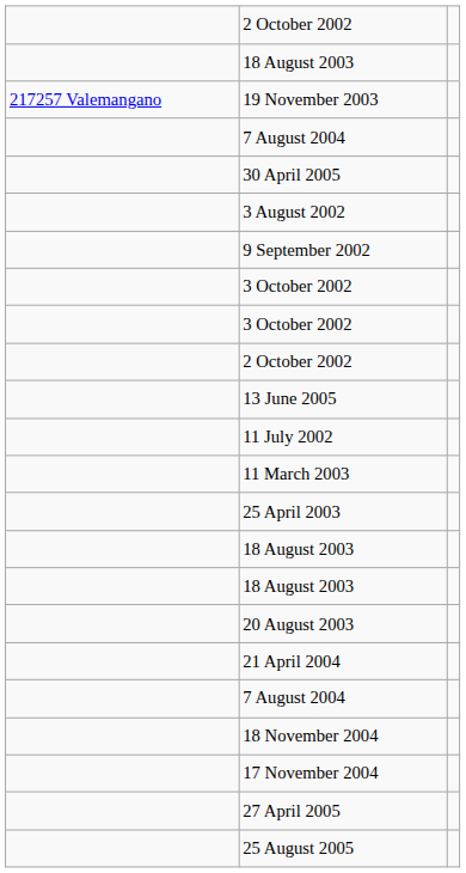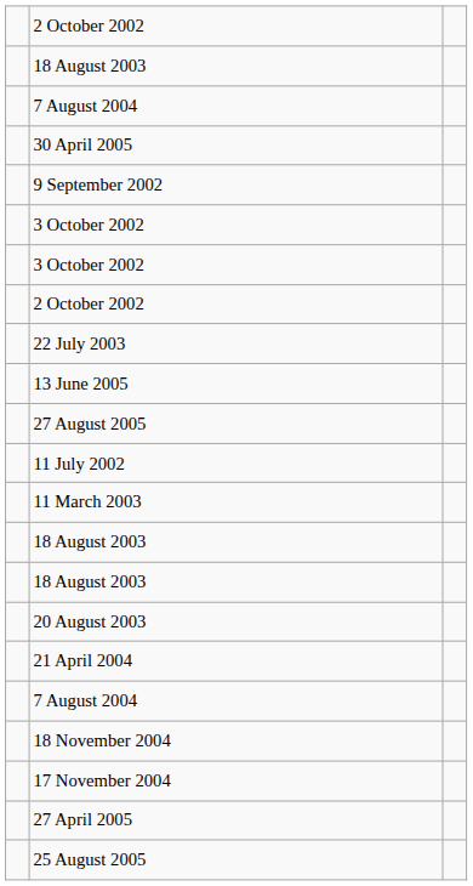 <table class="wikitable" style="font-size: 89%; float: left; width: 26em; margin-right: 1em; height: 700px">
 <tr>
 <td></td>
 <td>2 October 2002</td>
 <td></td>
 </tr>
 <tr>
 <td></td>
 <td>18 August 2003</td>
 <td></td>
 </tr>
 <tr>
-<td><a href='#'>217257 Valemangano</a></td>
-<td>19 November 2003</td>
-<td></td>
-</tr>
-<tr>
 <td></td>
 <td>7 August 2004</td>
 <td></td>
 </tr>
 <tr>
 <td></td>
 <td>30 April 2005</td>
-<td></td>
-</tr>
-<tr>
-<td></td>
-<td>3 August 2002</td>
 <td></td>
 </tr>
 <tr>
 <td></td>
 <td>9 September 2002</td>
 <td></td>
 </tr>
 <tr>
 <td></td>
 <td>3 October 2002</td>
 <td></td>
 </tr>
 <tr>
 <td></td>
 <td>3 October 2002</td>
 <td></td>
 </tr>
 <tr>
 <td></td>
 <td>2 October 2002</td>
 <td></td>
 </tr>
 <tr>
 <td></td>
+<td>22 July 2003</td>
+<td></td>
+</tr>
+<tr>
+<td></td>
 <td>13 June 2005</td>
+<td></td>
+</tr>
+<tr>
+<td></td>
+<td>27 August 2005</td>
 <td></td>
 </tr>
 <tr>
 <td></td>
 <td>11 July 2002</td>
 <td></td>
 </tr>
 <tr>
 <td></td>
 <td>11 March 2003</td>
-<td></td>
-</tr>
-<tr>
-<td></td>
-<td>25 April 2003</td>
 <td></td>
 </tr>
 <tr>
 <td></td>
 <td>18 August 2003</td>
 <td></td>
 </tr>
 <tr>
 <td></td>
 <td>18 August 2003</td>
 <td></td>
 </tr>
 <tr>
 <td></td>
 <td>20 August 2003</td>
 <td></td>
 </tr>
 <tr>
 <td></td>
 <td>21 April 2004</td>
 <td></td>
 </tr>
 <tr>
 <td></td>
 <td>7 August 2004</td>
 <td></td>
 </tr>
 <tr>
 <td></td>
 <td>18 November 2004</td>
 <td></td>
 </tr>
 <tr>
 <td></td>
 <td>17 November 2004</td>
 <td></td>
 </tr>
 <tr>
 <td></td>
 <td>27 April 2005</td>
 <td></td>
 </tr>
 <tr>
 <td></td>
 <td>25 August 2005</td>
 <td></td>
 </tr>
 </table>
